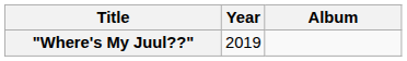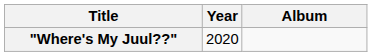 <table class="wikitable plainrowheaders" style="text-align:center;" border="1">
 <tr>
 <th scope="col" style="width:13em;">Title</th>
 <th scope="col" style="width:1em;">Year</th>
 <th scope="col" style="width:8em;">Album</th>
 </tr>
 <tr>
 <th scope="row">"Where's My Juul??" </th>
-<td>2019</td>
+<td>2020</td>
 <td></td>
 </tr>
 </table>
